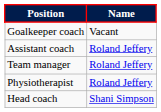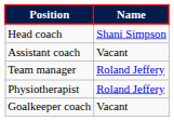 <table class="wikitable">
 <tr>
 <th style="color:white;background:#001C4C;border:2px solid #FF0000">Position</th>
 <th style="color:white;background:#001C4C;border:2px solid #FF0000">Name</th>
 </tr>
 <tr>
-<td>Goalkeeper coach</td>
-<td>Vacant</td>
+<td>Head coach</td>
+<td><a href='#'>Shani Simpson</a></td>
 </tr>
 <tr>
 <td>Assistant coach</td>
-<td> <a href='#'>Roland Jeffery</a></td>
+<td>Vacant</td>
 </tr>
 <tr>
 <td>Team manager</td>
 <td> <a href='#'>Roland Jeffery</a></td>
 </tr>
 <tr>
 <td>Physiotherapist</td>
 <td> <a href='#'>Roland Jeffery</a></td>
 </tr>
 <tr>
-<td>Head coach</td>
-<td><a href='#'>Shani Simpson</a></td>
+<td>Goalkeeper coach</td>
+<td>Vacant</td>
 </tr>
 </table>
